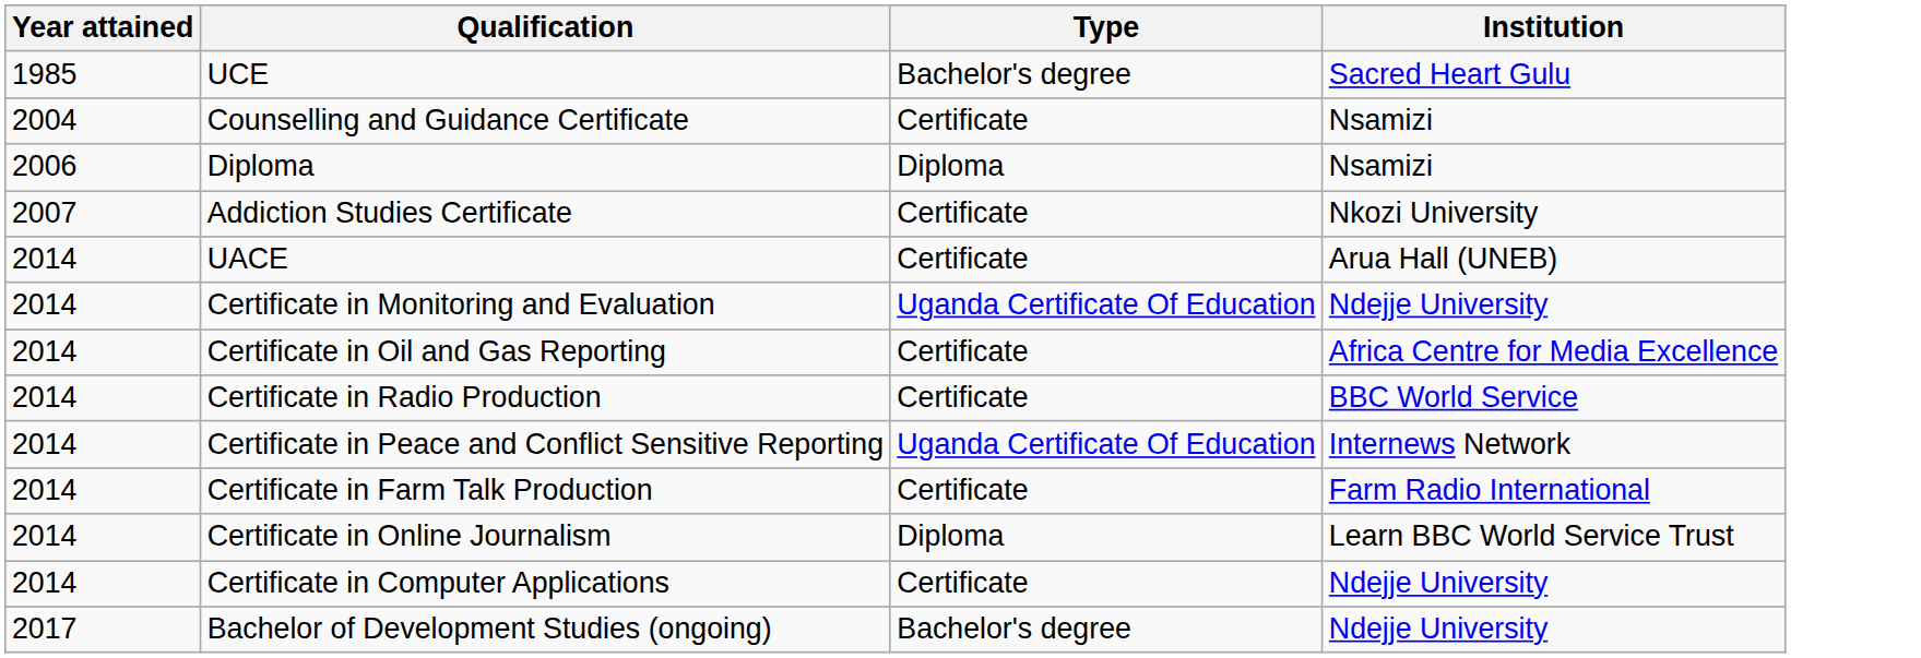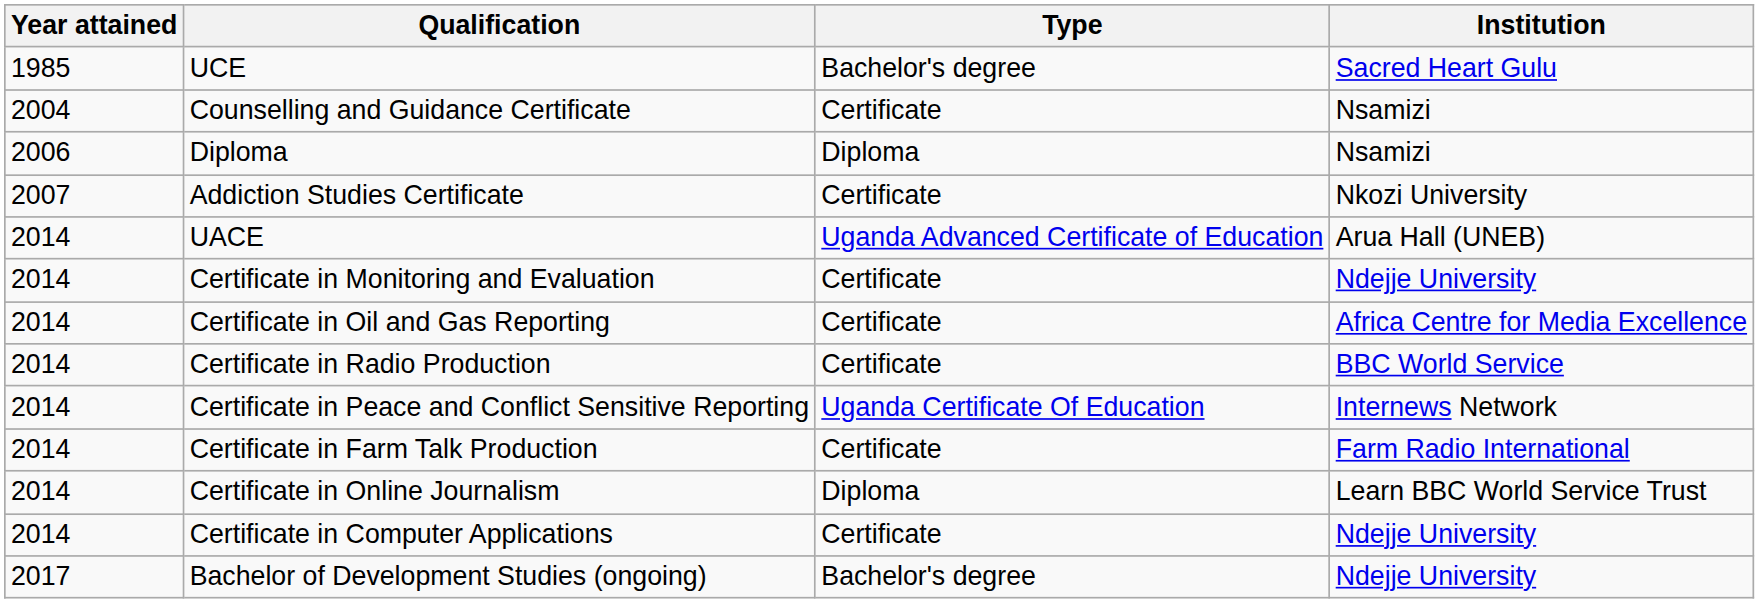 <table class="wikitable">
 <tr>
 <th>Year attained</th>
 <th>Qualification</th>
 <th>Type</th>
 <th>Institution</th>
 </tr>
 <tr>
 <td>1985</td>
 <td>UCE</td>
 <td>Bachelor's degree</td>
 <td><a href='#'>Sacred Heart Gulu</a></td>
 </tr>
 <tr>
 <td>2004</td>
 <td>Counselling and Guidance Certificate</td>
 <td>Certificate</td>
 <td>Nsamizi</td>
 </tr>
 <tr>
 <td>2006</td>
 <td>Diploma</td>
 <td>Diploma</td>
 <td>Nsamizi</td>
 </tr>
 <tr>
 <td>2007</td>
 <td>Addiction Studies Certificate</td>
 <td>Certificate</td>
 <td>Nkozi University</td>
 </tr>
 <tr>
 <td>2014</td>
 <td>UACE</td>
-<td>Certificate</td>
+<td><a href='#'>Uganda Advanced Certificate of Education</a></td>
 <td>Arua Hall (UNEB)</td>
 </tr>
 <tr>
 <td>2014</td>
 <td>Certificate in Monitoring and Evaluation</td>
-<td><a href='#'>Uganda Certificate Of Education</a></td>
+<td>Certificate</td>
 <td><a href='#'>Ndejje University</a></td>
 </tr>
 <tr>
 <td>2014</td>
 <td>Certificate in Oil and Gas Reporting</td>
 <td>Certificate</td>
 <td><a href='#'>Africa Centre for Media Excellence</a></td>
 </tr>
 <tr>
 <td>2014</td>
 <td>Certificate in Radio Production</td>
 <td>Certificate</td>
 <td><a href='#'>BBC World Service</a></td>
 </tr>
 <tr>
 <td>2014</td>
 <td>Certificate in Peace and Conflict Sensitive Reporting</td>
 <td><a href='#'>Uganda Certificate Of Education</a></td>
 <td><a href='#'>Internews</a> Network</td>
 </tr>
 <tr>
 <td>2014</td>
 <td>Certificate in Farm Talk Production</td>
 <td>Certificate</td>
 <td><a href='#'>Farm Radio International</a></td>
 </tr>
 <tr>
 <td>2014</td>
 <td>Certificate in Online Journalism</td>
 <td>Diploma</td>
 <td>Learn BBC World Service Trust</td>
 </tr>
 <tr>
 <td>2014</td>
 <td>Certificate in Computer Applications</td>
 <td>Certificate</td>
 <td><a href='#'>Ndejje University</a></td>
 </tr>
 <tr>
 <td>2017</td>
 <td>Bachelor of Development Studies (ongoing)</td>
 <td>Bachelor's degree</td>
 <td><a href='#'>Ndejje University</a></td>
 </tr>
 </table>
